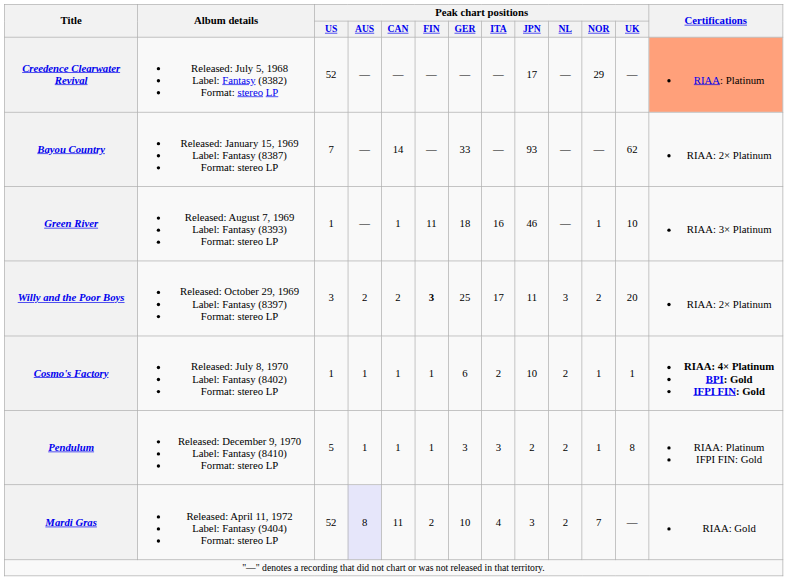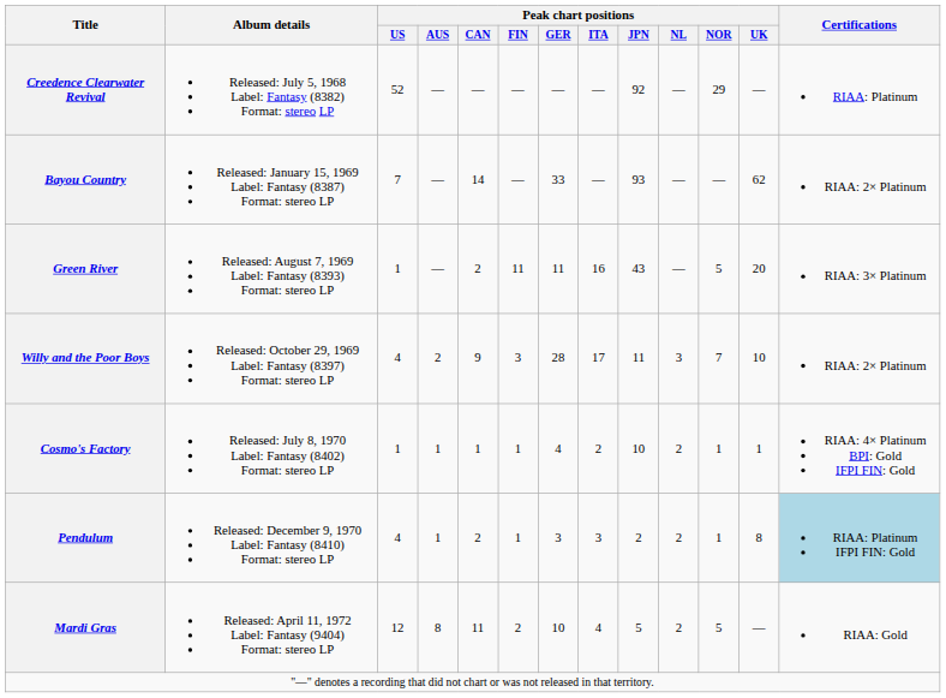 <table class="wikitable plainrowheaders" style="text-align:center;" border="1">
 <tr>
 <th scope="col" rowspan="2" style="width:12em;">Title</th>
 <th scope="col" rowspan="2" style="width:16em;">Album details</th>
 <th scope="col" colspan="10">Peak chart positions</th>
 <th scope="col" rowspan="2" style="width:12em;"><a href='#'>Certifications</a></th>
 </tr>
 <tr>
 <th scope="col" style="width:3em;font-size:90%;"><a href='#'>US</a><br></th>
 <th scope="col" style="width:3em;font-size:90%;"><a href='#'>AUS</a><br></th>
 <th scope="col" style="width:3em;font-size:90%;"><a href='#'>CAN</a><br></th>
 <th scope="col" style="width:3em;font-size:90%;"><a href='#'>FIN</a><br></th>
 <th scope="col" style="width:3em;font-size:90%;"><a href='#'>GER</a><br></th>
 <th scope="col" style="width:3em;font-size:90%;"><a href='#'>ITA</a><br></th>
 <th scope="col" style="width:3em;font-size:90%;"><a href='#'>JPN</a><br></th>
 <th scope="col" style="width:3em;font-size:90%;"><a href='#'>NL</a><br></th>
 <th scope="col" style="width:3em;font-size:90%;"><a href='#'>NOR</a><br></th>
 <th scope="col" style="width:3em;font-size:90%;"><a href='#'>UK</a><br></th>
 </tr>
 <tr>
 <th scope="row"><em><a href='#'>Creedence Clearwater Revival</a></em></th>
 <td><br><ul><li>Released: July 5, 1968</li><li>Label: <a href='#'>Fantasy</a> (8382)</li><li>Format: <a href='#'>stereo</a> <a href='#'>LP</a></li></ul></td>
 <td>52</td>
 <td>—</td>
 <td>—</td>
 <td>—</td>
 <td>—</td>
 <td>—</td>
-<td>17</td>
+<td>92</td>
 <td>—</td>
 <td>29</td>
 <td>—</td>
-<td style="background: lightsalmon;"><br><ul><li><a href='#'>RIAA</a>: Platinum</li></ul></td>
+<td><br><ul><li><a href='#'>RIAA</a>: Platinum</li></ul></td>
 </tr>
 <tr>
 <th scope="row"><em><a href='#'>Bayou Country</a></em></th>
 <td><br><ul><li>Released: January 15, 1969</li><li>Label: Fantasy (8387)</li><li>Format: stereo LP</li></ul></td>
 <td>7</td>
 <td>—</td>
 <td>14</td>
 <td>—</td>
 <td>33</td>
 <td>—</td>
 <td>93</td>
 <td>—</td>
 <td>—</td>
 <td>62</td>
 <td><br><ul><li>RIAA: 2× Platinum</li></ul></td>
 </tr>
 <tr>
 <th scope="row"><em><a href='#'>Green River</a></em></th>
 <td><br><ul><li>Released: August 7, 1969</li><li>Label: Fantasy (8393)</li><li>Format: stereo LP</li></ul></td>
 <td>1</td>
 <td>—</td>
-<td>1</td>
+<td>2</td>
 <td>11</td>
-<td>18</td>
+<td>11</td>
 <td>16</td>
-<td>46</td>
+<td>43</td>
 <td>—</td>
-<td>1</td>
-<td>10</td>
+<td>5</td>
+<td>20</td>
 <td><br><ul><li>RIAA: 3× Platinum</li></ul></td>
 </tr>
 <tr>
 <th scope="row"><em><a href='#'>Willy and the Poor Boys</a></em></th>
 <td><br><ul><li>Released: October 29, 1969</li><li>Label: Fantasy (8397)</li><li>Format: stereo LP</li></ul></td>
+<td>4</td>
+<td>2</td>
+<td>9</td>
 <td>3</td>
-<td>2</td>
-<td>2</td>
-<td><strong>3</strong></td>
-<td>25</td>
+<td>28</td>
 <td>17</td>
 <td>11</td>
 <td>3</td>
-<td>2</td>
-<td>20</td>
+<td>7</td>
+<td>10</td>
 <td><br><ul><li>RIAA: 2× Platinum</li></ul></td>
 </tr>
 <tr>
 <th scope="row"><em><a href='#'>Cosmo's Factory</a></em></th>
 <td><br><ul><li>Released: July 8, 1970</li><li>Label: Fantasy (8402)</li><li>Format: stereo LP</li></ul></td>
 <td>1</td>
 <td>1</td>
 <td>1</td>
 <td>1</td>
-<td>6</td>
+<td>4</td>
 <td>2</td>
 <td>10</td>
 <td>2</td>
 <td>1</td>
 <td>1</td>
-<td><strong><br><ul><li>RIAA: 4× Platinum</li><li><a href='#'>BPI</a>: Gold</li><li><a href='#'>IFPI FIN</a>: Gold</li></ul></strong></td>
+<td><br><ul><li>RIAA: 4× Platinum</li><li><a href='#'>BPI</a>: Gold</li><li><a href='#'>IFPI FIN</a>: Gold</li></ul></td>
 </tr>
 <tr>
 <th scope="row"><em><a href='#'>Pendulum</a></em></th>
 <td><br><ul><li>Released: December 9, 1970</li><li>Label: Fantasy (8410)</li><li>Format: stereo LP</li></ul></td>
-<td>5</td>
+<td>4</td>
 <td>1</td>
-<td>1</td>
+<td>2</td>
 <td>1</td>
 <td>3</td>
 <td>3</td>
 <td>2</td>
 <td>2</td>
 <td>1</td>
 <td>8</td>
-<td><br><ul><li>RIAA: Platinum</li><li>IFPI FIN: Gold</li></ul></td>
+<td style="background: lightblue;"><br><ul><li>RIAA: Platinum</li><li>IFPI FIN: Gold</li></ul></td>
 </tr>
 <tr>
 <th scope="row"><em><a href='#'>Mardi Gras</a></em></th>
 <td><br><ul><li>Released: April 11, 1972</li><li>Label: Fantasy (9404)</li><li>Format: stereo LP</li></ul></td>
-<td>52</td>
-<td style="background: lavender;">8</td>
+<td>12</td>
+<td>8</td>
 <td>11</td>
 <td>2</td>
 <td>10</td>
 <td>4</td>
-<td>3</td>
+<td>5</td>
 <td>2</td>
-<td>7</td>
+<td>5</td>
 <td>—</td>
 <td><br><ul><li>RIAA: Gold</li></ul></td>
 </tr>
 <tr>
 <td colspan="16" style="font-size:90%">"—" denotes a recording that did not chart or was not released in that territory.</td>
 </tr>
 </table>
